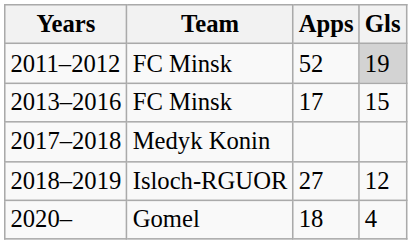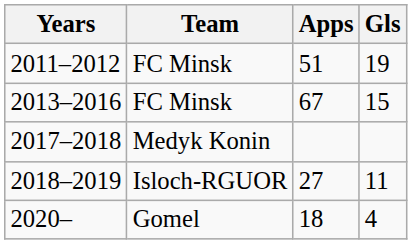 <table class="wikitable">
 <tr>
 <th>Years</th>
 <th>Team</th>
 <th>Apps</th>
 <th>Gls</th>
 </tr>
 <tr>
 <td>2011–2012</td>
 <td>FC Minsk</td>
-<td>52</td>
-<td style="background: lightgrey;">19</td>
+<td>51</td>
+<td>19</td>
 </tr>
 <tr>
 <td>2013–2016</td>
 <td>FC Minsk</td>
-<td>17</td>
+<td>67</td>
 <td>15</td>
 </tr>
 <tr>
 <td>2017–2018</td>
 <td>Medyk Konin</td>
 <td></td>
 <td></td>
 </tr>
 <tr>
 <td>2018–2019</td>
 <td>Isloch-RGUOR</td>
 <td>27</td>
-<td>12</td>
+<td>11</td>
 </tr>
 <tr>
 <td>2020–</td>
 <td>Gomel</td>
 <td>18</td>
 <td>4</td>
 </tr>
 </table>
